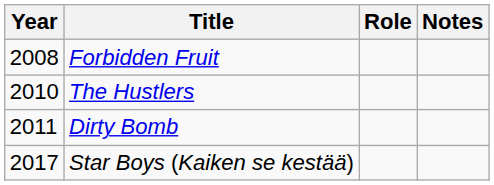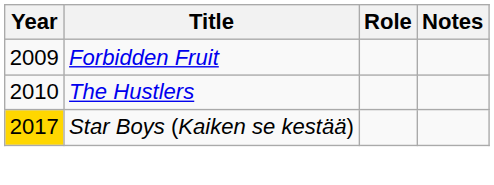 <table class="wikitable sortable">
 <tr>
 <th>Year</th>
 <th>Title</th>
 <th>Role</th>
 <th class="unsortable">Notes</th>
 </tr>
 <tr>
-<td>2008</td>
+<td>2009</td>
 <td><em><a href='#'>Forbidden Fruit</a></em></td>
 <td></td>
 <td></td>
 </tr>
 <tr>
 <td>2010</td>
 <td><em><a href='#'>The Hustlers</a></em></td>
 <td></td>
 <td></td>
 </tr>
 <tr>
-<td>2011</td>
-<td><em><a href='#'>Dirty Bomb</a></em></td>
-<td></td>
-<td></td>
-</tr>
-<tr>
-<td>2017</td>
+<td style="background: gold;">2017</td>
 <td><em>Star Boys</em> (<em>Kaiken se kestää</em>)</td>
 <td></td>
 <td></td>
 </tr>
 </table>
